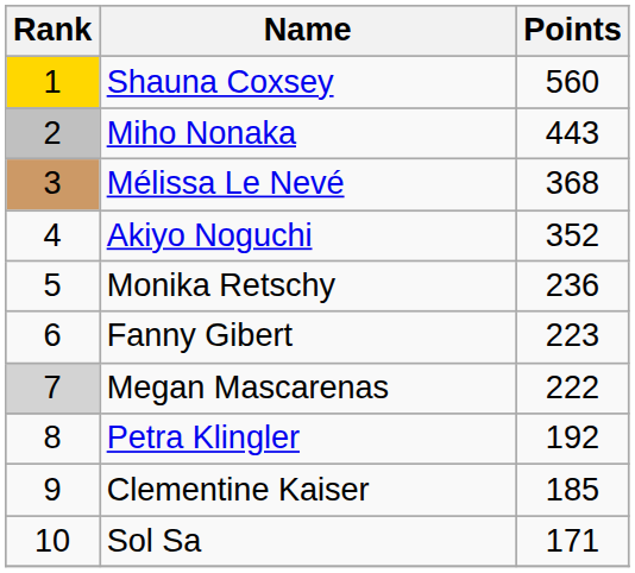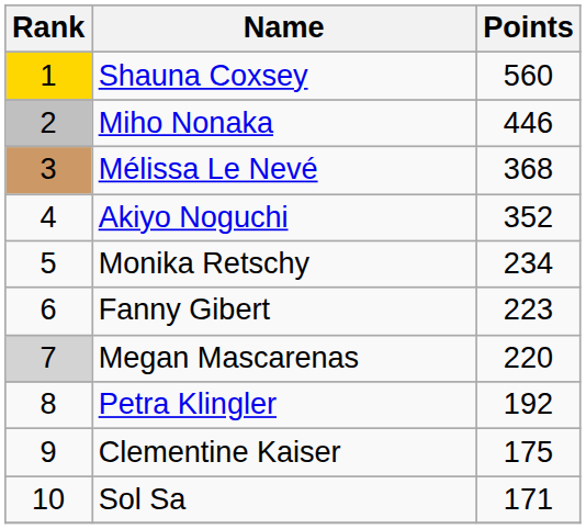 <table class="wikitable">
 <tr>
 <th>Rank</th>
 <th width = "200">Name</th>
 <th>Points</th>
 </tr>
 <tr>
 <td align="center" style="background: gold">1</td>
 <td> <a href='#'>Shauna Coxsey</a></td>
 <td align="center">560</td>
 </tr>
 <tr>
 <td align="center" style="background: silver">2</td>
 <td> <a href='#'>Miho Nonaka</a></td>
-<td align="center">443</td>
+<td align="center">446</td>
 </tr>
 <tr>
 <td align="center" style="background: #cc9966">3</td>
 <td> <a href='#'>Mélissa Le Nevé</a></td>
 <td align="center">368</td>
 </tr>
 <tr>
 <td align="center">4</td>
 <td> <a href='#'>Akiyo Noguchi</a></td>
 <td align="center">352</td>
 </tr>
 <tr>
 <td align="center">5</td>
 <td> Monika Retschy</td>
-<td align="center">236</td>
+<td align="center">234</td>
 </tr>
 <tr>
 <td align="center">6</td>
 <td> Fanny Gibert</td>
 <td align="center">223</td>
 </tr>
 <tr>
 <td align="center" style="background: lightgrey;">7</td>
 <td> Megan Mascarenas</td>
-<td align="center">222</td>
+<td align="center">220</td>
 </tr>
 <tr>
 <td align="center">8</td>
 <td> <a href='#'>Petra Klingler</a></td>
 <td align="center">192</td>
 </tr>
 <tr>
 <td align="center">9</td>
 <td> Clementine Kaiser</td>
-<td align="center">185</td>
+<td align="center">175</td>
 </tr>
 <tr>
 <td align="center">10</td>
 <td> Sol Sa</td>
 <td align="center">171</td>
 </tr>
 <tr>
 </tr>
 </table>
